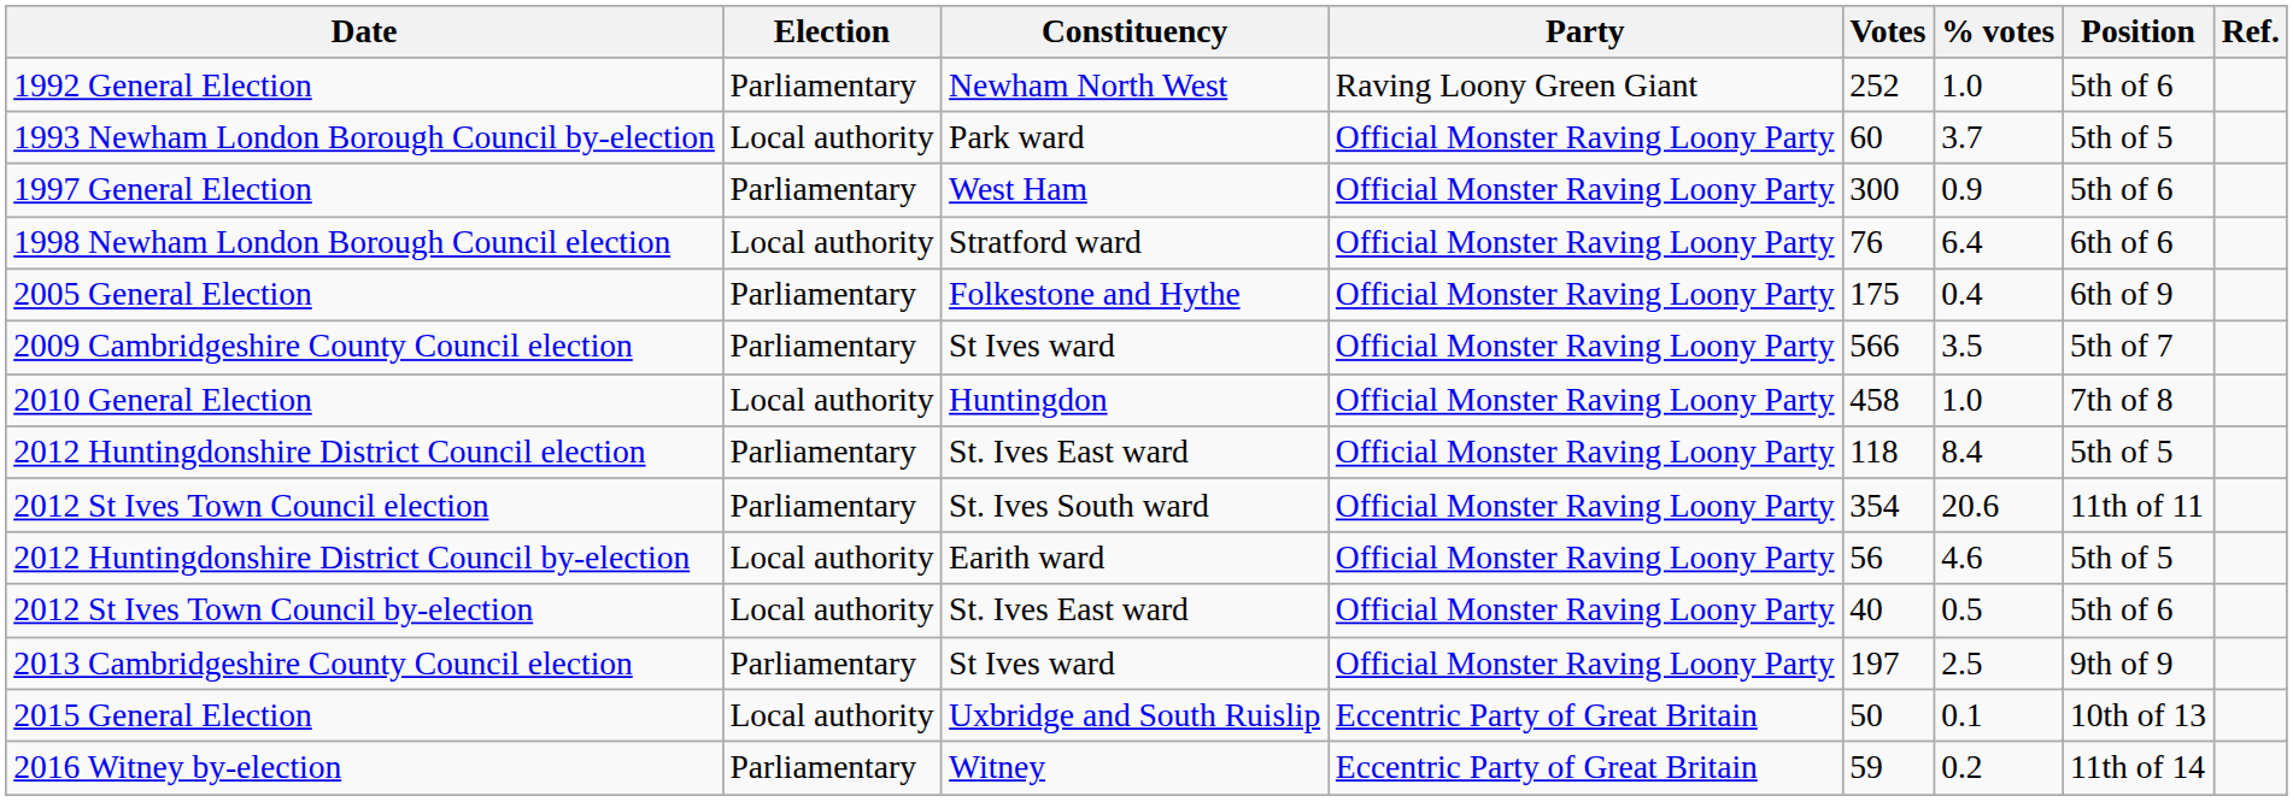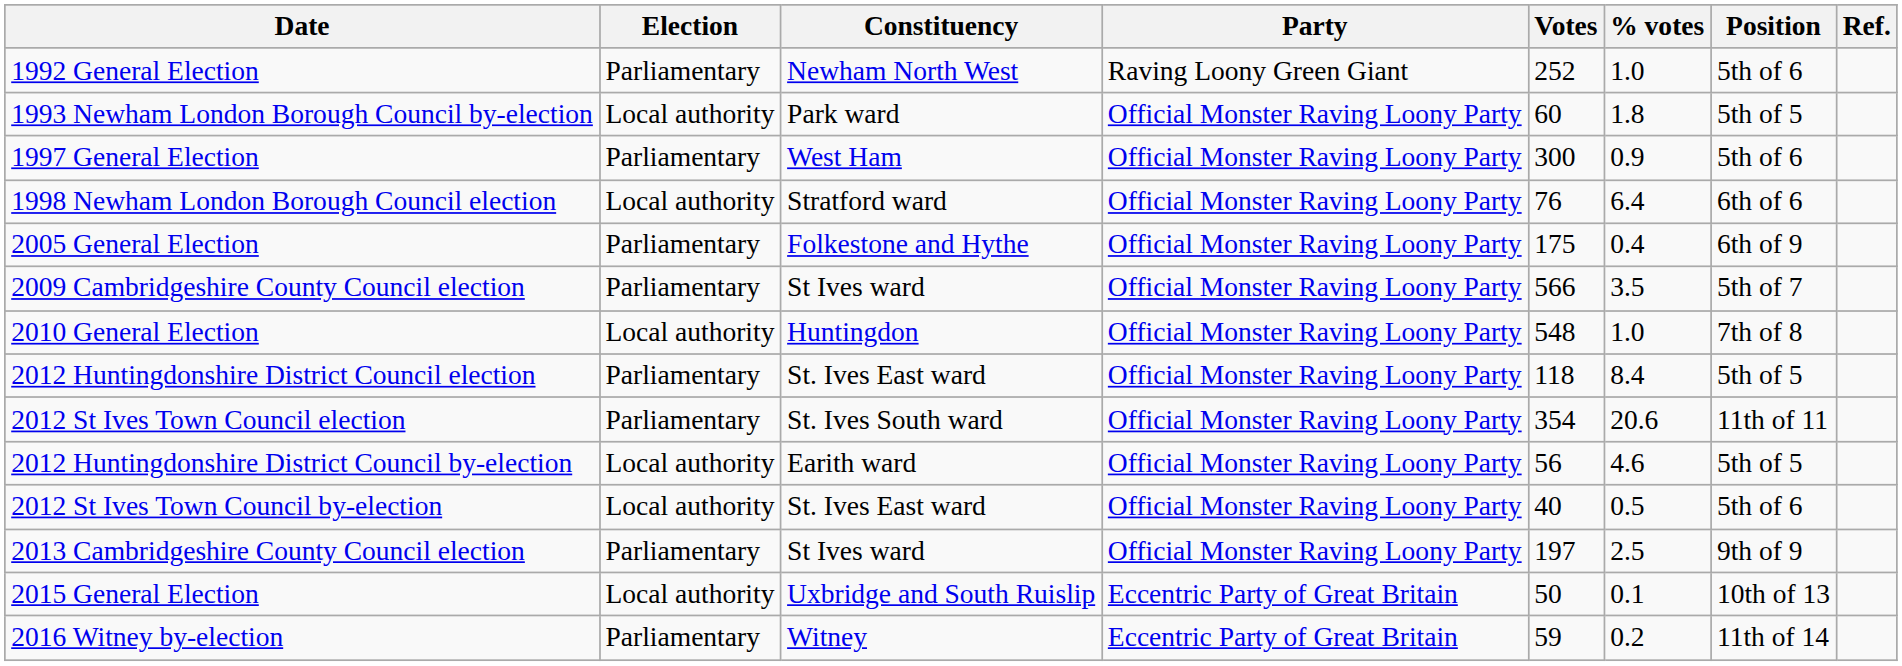 <table class="wikitable sortable">
 <tr>
 <th>Date</th>
 <th>Election</th>
 <th>Constituency</th>
 <th>Party</th>
 <th>Votes</th>
 <th>% votes</th>
 <th>Position</th>
 <th>Ref.</th>
 </tr>
 <tr>
 <td><a href='#'>1992 General Election</a></td>
 <td>Parliamentary</td>
 <td><a href='#'>Newham North West</a></td>
 <td>Raving Loony Green Giant</td>
 <td>252</td>
 <td>1.0</td>
 <td>5th of 6</td>
 <td></td>
 </tr>
 <tr>
 <td><a href='#'>1993 Newham London Borough Council by-election</a></td>
 <td>Local authority</td>
 <td>Park ward</td>
 <td><a href='#'>Official Monster Raving Loony Party</a></td>
 <td>60</td>
-<td>3.7</td>
+<td>1.8</td>
 <td>5th of 5</td>
 <td></td>
 </tr>
 <tr>
 <td><a href='#'>1997 General Election</a></td>
 <td>Parliamentary</td>
 <td><a href='#'>West Ham</a></td>
 <td><a href='#'>Official Monster Raving Loony Party</a></td>
 <td>300</td>
 <td>0.9</td>
 <td>5th of 6</td>
 <td></td>
 </tr>
 <tr>
 <td><a href='#'>1998 Newham London Borough Council election</a></td>
 <td>Local authority</td>
 <td>Stratford ward</td>
 <td><a href='#'>Official Monster Raving Loony Party</a></td>
 <td>76</td>
 <td>6.4</td>
 <td>6th of 6</td>
 <td></td>
 </tr>
 <tr>
 <td><a href='#'>2005 General Election</a></td>
 <td>Parliamentary</td>
 <td><a href='#'>Folkestone and Hythe</a></td>
 <td><a href='#'>Official Monster Raving Loony Party</a></td>
 <td>175</td>
 <td>0.4</td>
 <td>6th of 9</td>
 <td></td>
 </tr>
 <tr>
 <td><a href='#'>2009 Cambridgeshire County Council election</a></td>
 <td>Parliamentary</td>
 <td>St Ives ward</td>
 <td><a href='#'>Official Monster Raving Loony Party</a></td>
 <td>566</td>
 <td>3.5</td>
 <td>5th of 7</td>
 <td></td>
 </tr>
 <tr>
 <td><a href='#'>2010 General Election</a></td>
 <td>Local authority</td>
 <td><a href='#'>Huntingdon</a></td>
 <td><a href='#'>Official Monster Raving Loony Party</a></td>
-<td>458</td>
+<td>548</td>
 <td>1.0</td>
 <td>7th of 8</td>
 <td></td>
 </tr>
 <tr>
 <td><a href='#'>2012 Huntingdonshire District Council election</a></td>
 <td>Parliamentary</td>
 <td>St. Ives East ward</td>
 <td><a href='#'>Official Monster Raving Loony Party</a></td>
 <td>118</td>
 <td>8.4</td>
 <td>5th of 5</td>
 <td></td>
 </tr>
 <tr>
 <td><a href='#'>2012 St Ives Town Council election</a></td>
 <td>Parliamentary</td>
 <td>St. Ives South ward</td>
 <td><a href='#'>Official Monster Raving Loony Party</a></td>
 <td>354</td>
 <td>20.6</td>
 <td>11th of 11</td>
 <td></td>
 </tr>
 <tr>
 <td><a href='#'>2012 Huntingdonshire District Council by-election</a></td>
 <td>Local authority</td>
 <td>Earith ward</td>
 <td><a href='#'>Official Monster Raving Loony Party</a></td>
 <td>56</td>
 <td>4.6</td>
 <td>5th of 5</td>
 <td></td>
 </tr>
 <tr>
 <td><a href='#'>2012 St Ives Town Council by-election</a></td>
 <td>Local authority</td>
 <td>St. Ives East ward</td>
 <td><a href='#'>Official Monster Raving Loony Party</a></td>
 <td>40</td>
 <td>0.5</td>
 <td>5th of 6</td>
 <td></td>
 </tr>
 <tr>
 <td><a href='#'>2013 Cambridgeshire County Council election</a></td>
 <td>Parliamentary</td>
 <td>St Ives ward</td>
 <td><a href='#'>Official Monster Raving Loony Party</a></td>
 <td>197</td>
 <td>2.5</td>
 <td>9th of 9</td>
 <td></td>
 </tr>
 <tr>
 <td><a href='#'>2015 General Election</a></td>
 <td>Local authority</td>
 <td><a href='#'>Uxbridge and South Ruislip</a></td>
 <td><a href='#'>Eccentric Party of Great Britain</a></td>
 <td>50</td>
 <td>0.1</td>
 <td>10th of 13</td>
 <td></td>
 </tr>
 <tr>
 <td><a href='#'>2016 Witney by-election</a></td>
 <td>Parliamentary</td>
 <td><a href='#'>Witney</a></td>
 <td><a href='#'>Eccentric Party of Great Britain</a></td>
 <td>59</td>
 <td>0.2</td>
 <td>11th of 14</td>
 <td></td>
 </tr>
 </table>
